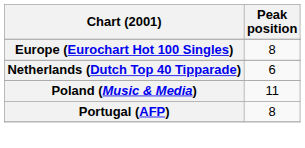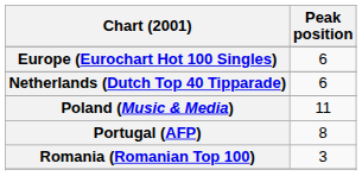 <table class="wikitable sortable plainrowheaders" style="text-align:center">
 <tr>
 <th scope="col">Chart (2001)</th>
 <th scope="col">Peak<br>position</th>
 </tr>
 <tr>
 </tr>
 <tr>
 </tr>
 <tr>
 </tr>
 <tr>
 </tr>
 <tr>
 </tr>
 <tr>
 <th scope="row">Europe (<a href='#'>Eurochart Hot 100 Singles</a>)</th>
-<td>8</td>
+<td>6</td>
 </tr>
 <tr>
 </tr>
 <tr>
 </tr>
 <tr>
 </tr>
 <tr>
 </tr>
 <tr>
 <th scope="row">Netherlands (<a href='#'>Dutch Top 40 Tipparade</a>)</th>
 <td>6</td>
 </tr>
 <tr>
 </tr>
 <tr>
 </tr>
 <tr>
 <th scope="row">Poland (<em><a href='#'>Music & Media</a></em>)</th>
 <td>11</td>
 </tr>
 <tr>
 <th scope="row">Portugal (<a href='#'>AFP</a>)</th>
 <td>8</td>
 </tr>
 <tr>
+<th scope="row">Romania (<a href='#'>Romanian Top 100</a>)</th>
+<td>3</td>
+</tr>
+<tr>
 </tr>
 <tr>
 </tr>
 <tr>
 </tr>
 <tr>
 </tr>
 <tr>
 </tr>
 </table>
